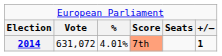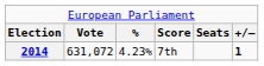 <table class="wikitable" style="font-size:97%; text-align:left;">
 <tr>
 <td colspan="6" align="center"><a href='#'>European Parliament</a></td>
 </tr>
 <tr>
 <th>Election</th>
 <th>Vote</th>
 <th>%</th>
 <th>Score</th>
 <th>Seats</th>
 <th>+/–</th>
 </tr>
 <tr>
 <th><a href='#'>2014</a></th>
 <td>631,072</td>
-<td>4.01%</td>
-<td style="background: lightsalmon;">7th</td>
+<td>4.23%</td>
+<td>7th</td>
 <td></td>
 <td><strong>1</strong></td>
 </tr>
 </table>
